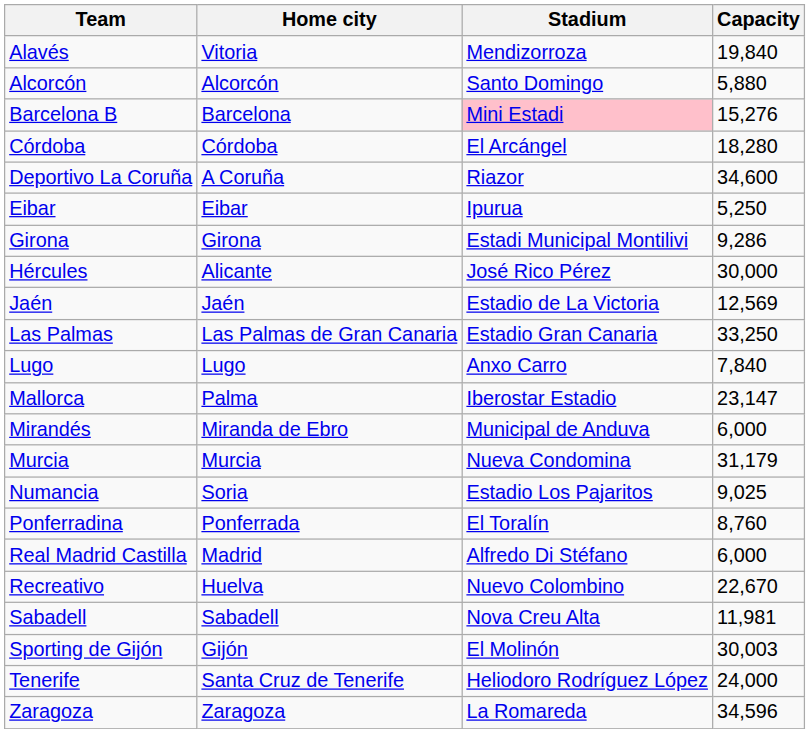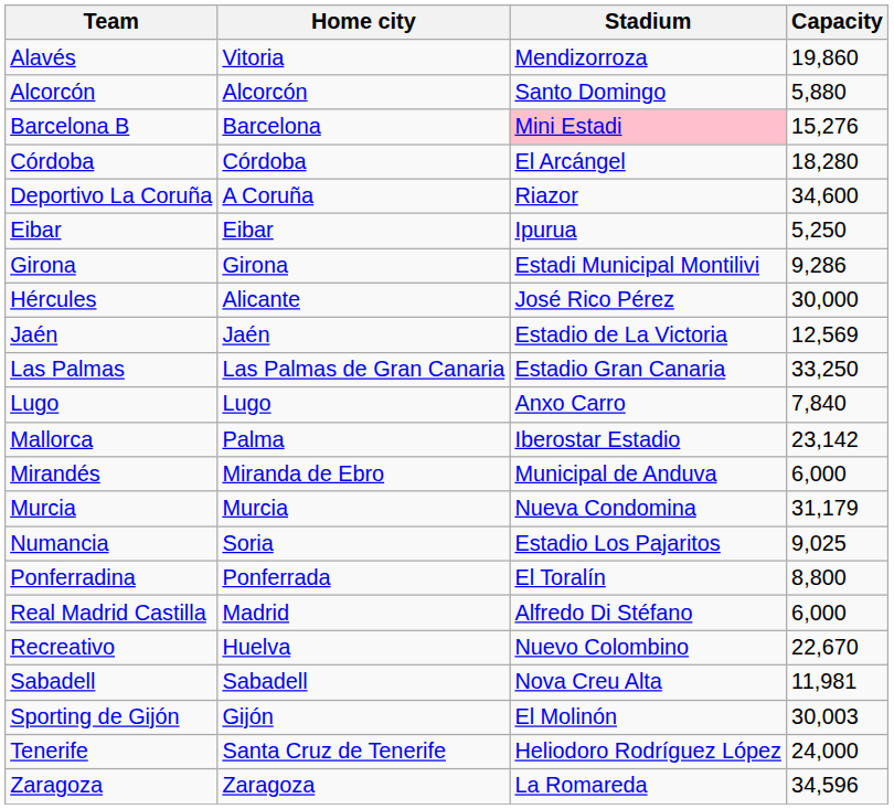 <table class="wikitable sortable" style="text-align: left;">
 <tr>
 <th>Team</th>
 <th>Home city</th>
 <th>Stadium</th>
 <th>Capacity</th>
 </tr>
 <tr>
 <td><a href='#'>Alavés</a></td>
 <td><a href='#'>Vitoria</a></td>
 <td><a href='#'>Mendizorroza</a></td>
-<td>19,840</td>
+<td>19,860</td>
 </tr>
 <tr>
 <td><a href='#'>Alcorcón</a></td>
 <td><a href='#'>Alcorcón</a></td>
 <td><a href='#'>Santo Domingo</a></td>
 <td>5,880</td>
 </tr>
 <tr>
 <td><a href='#'>Barcelona B</a></td>
 <td><a href='#'>Barcelona</a></td>
 <td style="background: pink;"><a href='#'>Mini Estadi</a></td>
 <td>15,276</td>
 </tr>
 <tr>
 <td><a href='#'>Córdoba</a></td>
 <td><a href='#'>Córdoba</a></td>
 <td><a href='#'>El Arcángel</a></td>
 <td>18,280</td>
 </tr>
 <tr>
 <td><a href='#'>Deportivo La Coruña</a></td>
 <td><a href='#'>A Coruña</a></td>
 <td><a href='#'>Riazor</a></td>
 <td>34,600</td>
 </tr>
 <tr>
 <td><a href='#'>Eibar</a></td>
 <td><a href='#'>Eibar</a></td>
 <td><a href='#'>Ipurua</a></td>
 <td>5,250</td>
 </tr>
 <tr>
 <td><a href='#'>Girona</a></td>
 <td><a href='#'>Girona</a></td>
 <td><a href='#'>Estadi Municipal Montilivi</a></td>
 <td>9,286</td>
 </tr>
 <tr>
 <td><a href='#'>Hércules</a></td>
 <td><a href='#'>Alicante</a></td>
 <td><a href='#'>José Rico Pérez</a></td>
 <td>30,000</td>
 </tr>
 <tr>
 <td><a href='#'>Jaén</a></td>
 <td><a href='#'>Jaén</a></td>
 <td><a href='#'>Estadio de La Victoria</a></td>
 <td>12,569</td>
 </tr>
 <tr>
 <td><a href='#'>Las Palmas</a></td>
 <td><a href='#'>Las Palmas de Gran Canaria</a></td>
 <td><a href='#'>Estadio Gran Canaria</a></td>
 <td>33,250</td>
 </tr>
 <tr>
 <td><a href='#'>Lugo</a></td>
 <td><a href='#'>Lugo</a></td>
 <td><a href='#'>Anxo Carro</a></td>
 <td>7,840</td>
 </tr>
 <tr>
 <td><a href='#'>Mallorca</a></td>
 <td><a href='#'>Palma</a></td>
 <td><a href='#'>Iberostar Estadio</a></td>
-<td>23,147</td>
+<td>23,142</td>
 </tr>
 <tr>
 <td><a href='#'>Mirandés</a></td>
 <td><a href='#'>Miranda de Ebro</a></td>
 <td><a href='#'>Municipal de Anduva</a></td>
 <td>6,000</td>
 </tr>
 <tr>
 <td><a href='#'>Murcia</a></td>
 <td><a href='#'>Murcia</a></td>
 <td><a href='#'>Nueva Condomina</a></td>
 <td>31,179</td>
 </tr>
 <tr>
 <td><a href='#'>Numancia</a></td>
 <td><a href='#'>Soria</a></td>
 <td><a href='#'>Estadio Los Pajaritos</a></td>
 <td>9,025</td>
 </tr>
 <tr>
 <td><a href='#'>Ponferradina</a></td>
 <td><a href='#'>Ponferrada</a></td>
 <td><a href='#'>El Toralín</a></td>
-<td>8,760</td>
+<td>8,800</td>
 </tr>
 <tr>
 <td><a href='#'>Real Madrid Castilla</a></td>
 <td><a href='#'>Madrid</a></td>
 <td><a href='#'>Alfredo Di Stéfano</a></td>
 <td>6,000</td>
 </tr>
 <tr>
 <td><a href='#'>Recreativo</a></td>
 <td><a href='#'>Huelva</a></td>
 <td><a href='#'>Nuevo Colombino</a></td>
 <td>22,670</td>
 </tr>
 <tr>
 <td><a href='#'>Sabadell</a></td>
 <td><a href='#'>Sabadell</a></td>
 <td><a href='#'>Nova Creu Alta</a></td>
 <td>11,981</td>
 </tr>
 <tr>
 <td><a href='#'>Sporting de Gijón</a></td>
 <td><a href='#'>Gijón</a></td>
 <td><a href='#'>El Molinón</a></td>
 <td>30,003</td>
 </tr>
 <tr>
 <td><a href='#'>Tenerife</a></td>
 <td><a href='#'>Santa Cruz de Tenerife</a></td>
 <td><a href='#'>Heliodoro Rodríguez López</a></td>
 <td>24,000</td>
 </tr>
 <tr>
 <td><a href='#'>Zaragoza</a></td>
 <td><a href='#'>Zaragoza</a></td>
 <td><a href='#'>La Romareda</a></td>
 <td>34,596</td>
 </tr>
 </table>
